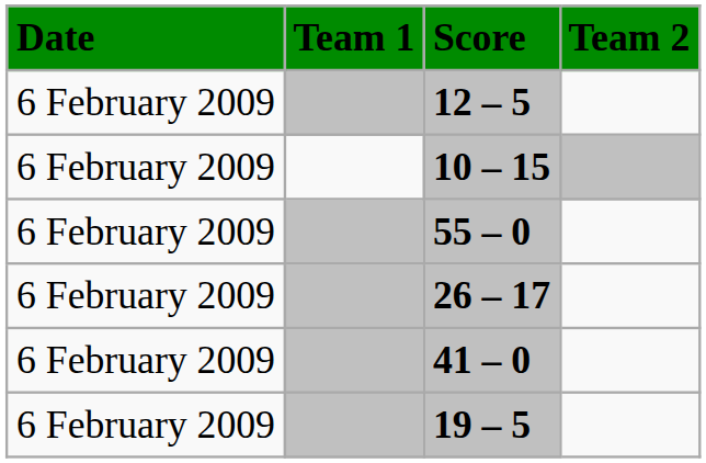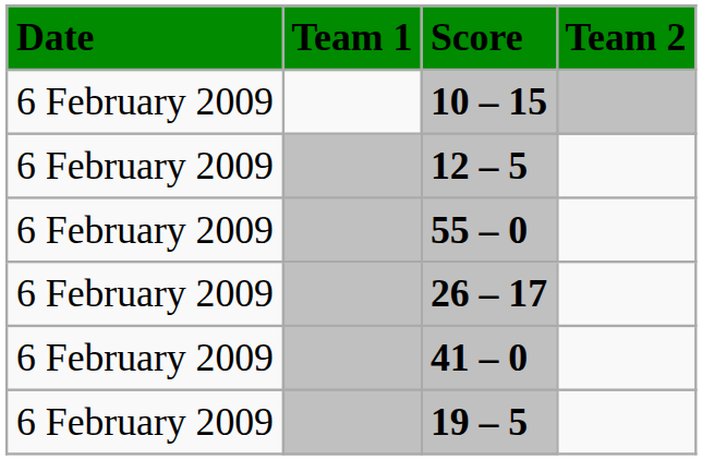 <table class="wikitable" style="margin:0.5em auto; font-size:95%">
 <tr bgcolor="#008B00">
 <td><strong>Date</strong></td>
 <td><strong>Team 1</strong></td>
 <td><strong>Score</strong></td>
 <td><strong>Team 2</strong></td>
 </tr>
 <tr>
 <td>6 February 2009</td>
+<td></td>
+<td bgcolor="silver"><strong>10 – 15</strong></td>
+<td bgcolor="silver"><strong></strong></td>
+</tr>
+<tr>
+<td>6 February 2009</td>
 <td bgcolor="silver"><strong></strong></td>
 <td bgcolor="silver"><strong>12 – 5</strong></td>
 <td></td>
-</tr>
-<tr>
-<td>6 February 2009</td>
-<td></td>
-<td bgcolor="silver"><strong>10 – 15</strong></td>
-<td bgcolor="silver"><strong></strong></td>
 </tr>
 <tr>
 <td>6 February 2009</td>
 <td bgcolor="silver"><strong></strong></td>
 <td bgcolor="silver"><strong>55 – 0</strong></td>
 <td></td>
 </tr>
 <tr>
 <td>6 February 2009</td>
 <td bgcolor="silver"><strong></strong></td>
 <td bgcolor="silver"><strong>26 – 17</strong></td>
 <td></td>
 </tr>
 <tr>
 <td>6 February 2009</td>
 <td bgcolor="silver"><strong></strong></td>
 <td bgcolor="silver"><strong>41 – 0</strong></td>
 <td></td>
 </tr>
 <tr>
 <td>6 February 2009</td>
 <td bgcolor="silver"><strong></strong></td>
 <td bgcolor="silver"><strong>19 – 5</strong></td>
 <td></td>
 </tr>
 </table>
